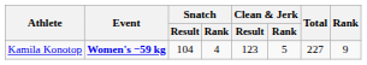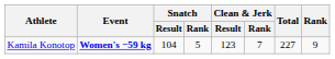 <table class="wikitable" style="font-size:90%">
 <tr>
 <th rowspan="2">Athlete</th>
 <th rowspan="2">Event</th>
 <th colspan="2">Snatch</th>
 <th colspan="2">Clean & Jerk</th>
 <th rowspan="2">Total</th>
 <th rowspan="2">Rank</th>
 </tr>
 <tr style="font-size:95%">
 <th>Result</th>
 <th>Rank</th>
 <th>Result</th>
 <th>Rank</th>
 </tr>
 <tr align=center>
 <td align=left><a href='#'>Kamila Konotop</a></td>
 <td align=left><strong><a href='#'>Women's −59 kg</a></strong></td>
 <td>104</td>
-<td>4</td>
+<td>5</td>
 <td>123</td>
-<td>5</td>
+<td>7</td>
 <td>227</td>
 <td>9</td>
 </tr>
 </table>
